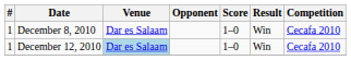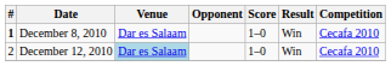 <table class="wikitable">
 <tr>
 <th>#</th>
 <th>Date</th>
 <th>Venue</th>
 <th>Opponent</th>
 <th>Score</th>
 <th>Result</th>
 <th>Competition</th>
 </tr>
 <tr>
-<td>1</td>
+<td><strong>1</strong></td>
 <td>December 8, 2010</td>
 <td><a href='#'>Dar es Salaam</a></td>
 <td></td>
 <td>1–0</td>
 <td>Win</td>
 <td><a href='#'>Cecafa 2010</a></td>
 </tr>
 <tr>
-<td>1</td>
+<td>2</td>
 <td>December 12, 2010</td>
 <td style="background: lightblue;"><a href='#'>Dar es Salaam</a></td>
 <td></td>
 <td>1–0</td>
 <td>Win</td>
 <td><a href='#'>Cecafa 2010</a></td>
 </tr>
 <tr>
 </tr>
 </table>
